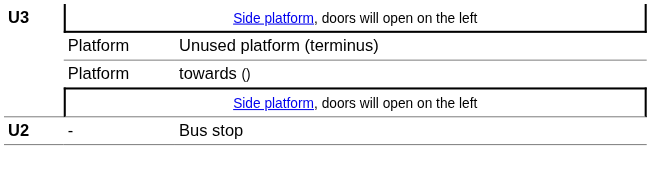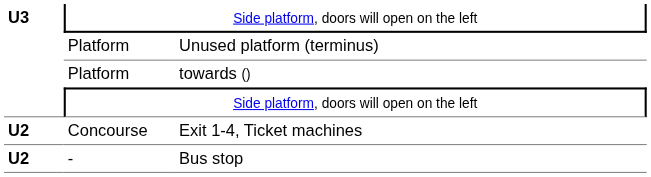 <table table border=0 cellspacing=0 cellpadding=4>
 <tr>
 <td style="border-bottom:solid 1px gray;" rowspan=4 valign=top width=50><strong>U3</strong></td>
 <td style = "border-right:solid 2px black;border-left:solid 2px black;border-bottom:solid 2px black;text-align:center;" colspan=2><small><a href='#'>Side platform</a>, doors will open on the left</small></td>
 </tr>
 <tr>
 <td style = "border-bottom:solid 1px gray;" width=100>Platform </td>
 <td style = "border-bottom:solid 1px gray;" width=450>Unused platform (terminus)</td>
 </tr>
 <tr>
 <td>Platform </td>
 <td> towards  <small>()</small></td>
 </tr>
 <tr>
 <td style = "border-top:solid 2px black;border-right:solid 2px black;border-left:solid 2px black;border-bottom:solid 1px gray;text-align:center;" colspan=2><small><a href='#'>Side platform</a>, doors will open on the left</small></td>
 </tr>
 <tr>
 <td style = "border-bottom:solid 1px gray;" rowspan=1 valign=top><strong>U2</strong></td>
+<td style = "border-bottom:solid 1px gray;" valign=top>Concourse</td>
+<td style = "border-bottom:solid 1px gray;" valign=top>Exit 1-4, Ticket machines</td>
+</tr>
+<tr>
+<td style = "border-bottom:solid 1px gray;" rowspan=1 valign=top><strong>U2</strong></td>
 <td style = "border-bottom:solid 1px gray;" valign=top>-</td>
 <td style = "border-bottom:solid 1px gray;" valign=top>Bus stop</td>
 </tr>
 </table>
